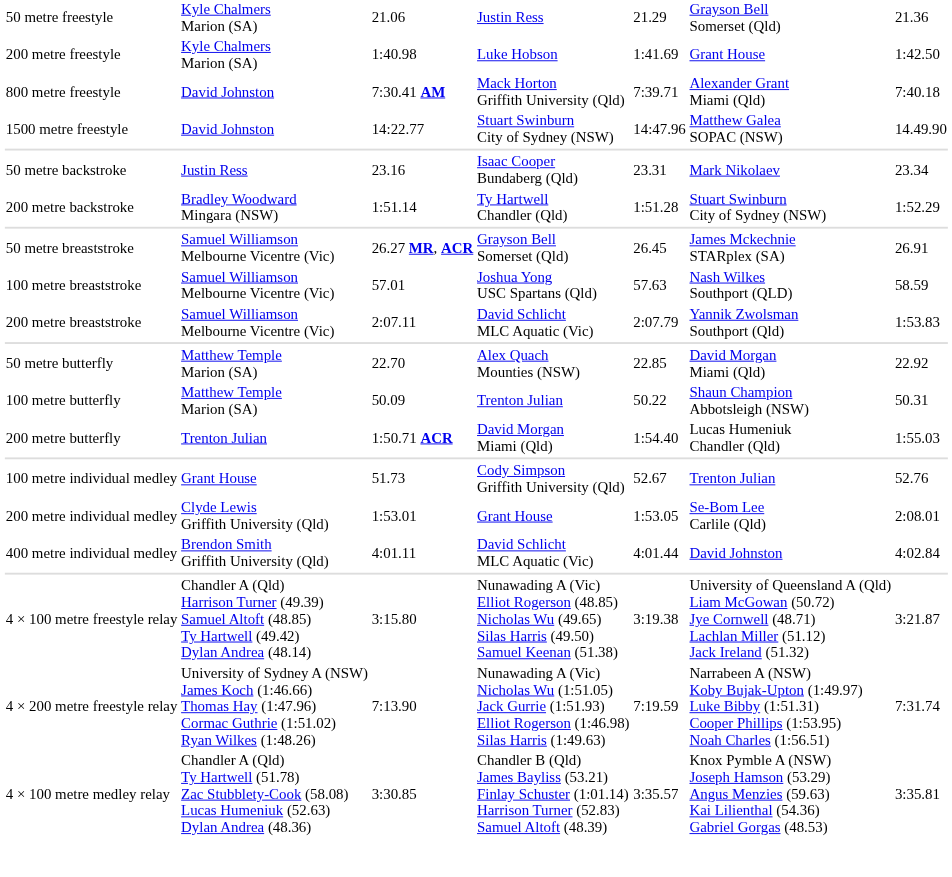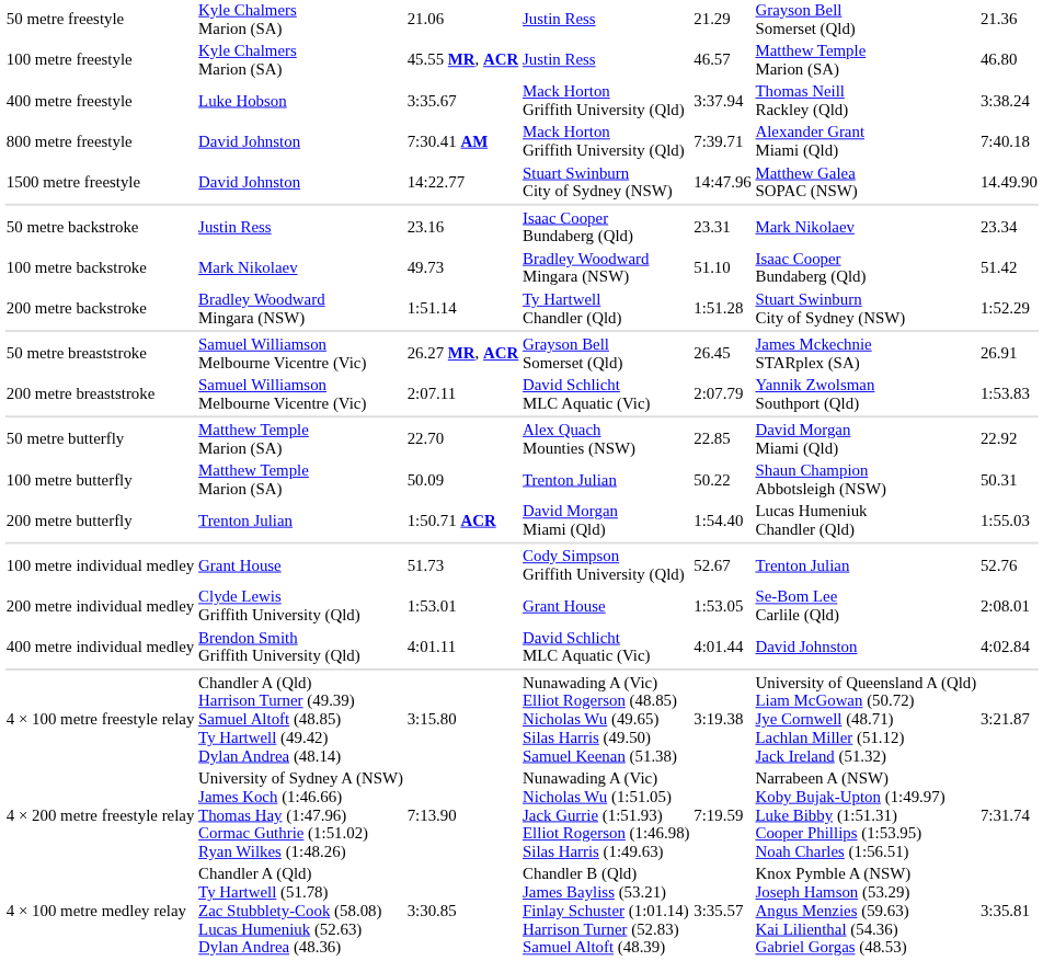 <table>
 <tr>
 <td>50 metre freestyle</td>
 <td><a href='#'>Kyle Chalmers</a> <br> Marion (SA)</td>
 <td>21.06</td>
 <td><a href='#'>Justin Ress</a> <br> </td>
 <td>21.29</td>
 <td><a href='#'>Grayson Bell</a> <br> Somerset (Qld)</td>
 <td>21.36</td>
 </tr>
 <tr>
-<td>200 metre freestyle</td>
+<td>100 metre freestyle</td>
 <td><a href='#'>Kyle Chalmers</a> <br> Marion (SA)</td>
-<td>1:40.98</td>
+<td>45.55 <strong><a href='#'>MR</a></strong>, <strong><a href='#'>ACR</a></strong></td>
+<td><a href='#'>Justin Ress</a> <br> </td>
+<td>46.57</td>
+<td><a href='#'>Matthew Temple</a> <br> Marion (SA)</td>
+<td>46.80</td>
+</tr>
+<tr>
+<td>400 metre freestyle</td>
 <td><a href='#'>Luke Hobson</a> <br> </td>
-<td>1:41.69</td>
-<td><a href='#'>Grant House</a> <br> </td>
-<td>1:42.50</td>
+<td>3:35.67</td>
+<td><a href='#'>Mack Horton</a> <br> Griffith University (Qld)</td>
+<td>3:37.94</td>
+<td><a href='#'>Thomas Neill</a> <br> Rackley (Qld)</td>
+<td>3:38.24</td>
 </tr>
 <tr>
 <td>800 metre freestyle</td>
 <td><a href='#'>David Johnston</a> <br> </td>
 <td>7:30.41 <strong><a href='#'>AM</a></strong></td>
 <td><a href='#'>Mack Horton</a> <br> Griffith University (Qld)</td>
 <td>7:39.71</td>
 <td><a href='#'>Alexander Grant</a> <br> Miami (Qld)</td>
 <td>7:40.18</td>
 </tr>
 <tr>
 <td>1500 metre freestyle</td>
 <td><a href='#'>David Johnston</a> <br> </td>
 <td>14:22.77</td>
 <td><a href='#'>Stuart Swinburn</a> <br> City of Sydney (NSW)</td>
 <td>14:47.96</td>
 <td><a href='#'>Matthew Galea</a> <br> SOPAC (NSW)</td>
 <td>14.49.90</td>
 </tr>
 <tr bgcolor=#DDDDDD>
 <td colspan=7></td>
 </tr>
 <tr>
 <td>50 metre backstroke</td>
 <td><a href='#'>Justin Ress</a> <br> </td>
 <td>23.16</td>
 <td><a href='#'>Isaac Cooper</a> <br> Bundaberg (Qld)</td>
 <td>23.31</td>
 <td><a href='#'>Mark Nikolaev</a> <br> </td>
 <td>23.34</td>
 </tr>
 <tr>
+<td>100 metre backstroke</td>
+<td><a href='#'>Mark Nikolaev</a> <br> </td>
+<td>49.73</td>
+<td><a href='#'>Bradley Woodward</a> <br> Mingara (NSW)</td>
+<td>51.10</td>
+<td><a href='#'>Isaac Cooper</a> <br> Bundaberg (Qld)</td>
+<td>51.42</td>
+</tr>
+<tr>
 <td>200 metre backstroke</td>
 <td><a href='#'>Bradley Woodward</a> <br> Mingara (NSW)</td>
 <td>1:51.14</td>
 <td><a href='#'>Ty Hartwell</a> <br> Chandler (Qld)</td>
 <td>1:51.28</td>
 <td><a href='#'>Stuart Swinburn</a> <br> City of Sydney (NSW)</td>
 <td>1:52.29</td>
 </tr>
 <tr bgcolor=#DDDDDD>
 <td colspan=7></td>
 </tr>
 <tr>
 <td>50 metre breaststroke</td>
 <td><a href='#'>Samuel Williamson</a> <br> Melbourne Vicentre (Vic)</td>
 <td>26.27 <strong><a href='#'>MR</a></strong>, <strong><a href='#'>ACR</a></strong></td>
 <td><a href='#'>Grayson Bell</a> <br> Somerset (Qld)</td>
 <td>26.45</td>
 <td><a href='#'>James Mckechnie</a> <br> STARplex (SA)</td>
 <td>26.91</td>
-</tr>
-<tr>
-<td>100 metre breaststroke</td>
-<td><a href='#'>Samuel Williamson</a> <br> Melbourne Vicentre (Vic)</td>
-<td>57.01</td>
-<td><a href='#'>Joshua Yong</a> <br> USC Spartans (Qld)</td>
-<td>57.63</td>
-<td><a href='#'>Nash Wilkes</a> <br> Southport (QLD)</td>
-<td>58.59</td>
 </tr>
 <tr>
 <td>200 metre breaststroke</td>
 <td><a href='#'>Samuel Williamson</a> <br> Melbourne Vicentre (Vic)</td>
 <td>2:07.11</td>
 <td><a href='#'>David Schlicht</a> <br> MLC Aquatic (Vic)</td>
 <td>2:07.79</td>
 <td><a href='#'>Yannik Zwolsman</a> <br> Southport (Qld)</td>
 <td>1:53.83</td>
 </tr>
 <tr bgcolor=#DDDDDD>
 <td colspan=7></td>
 </tr>
 <tr>
 <td>50 metre butterfly</td>
 <td><a href='#'>Matthew Temple</a> <br> Marion (SA)</td>
 <td>22.70</td>
 <td><a href='#'>Alex Quach</a> <br> Mounties (NSW)</td>
 <td>22.85</td>
 <td><a href='#'>David Morgan</a> <br> Miami (Qld)</td>
 <td>22.92</td>
 </tr>
 <tr>
 <td>100 metre butterfly</td>
 <td><a href='#'>Matthew Temple</a> <br> Marion (SA)</td>
 <td>50.09</td>
 <td><a href='#'>Trenton Julian</a> <br> </td>
 <td>50.22</td>
 <td><a href='#'>Shaun Champion</a> <br> Abbotsleigh (NSW)</td>
 <td>50.31</td>
 </tr>
 <tr>
 <td>200 metre butterfly</td>
 <td><a href='#'>Trenton Julian</a> <br> </td>
 <td>1:50.71 <strong><a href='#'>ACR</a></strong></td>
 <td><a href='#'>David Morgan</a> <br> Miami (Qld)</td>
 <td>1:54.40</td>
 <td>Lucas Humeniuk <br> Chandler (Qld)</td>
 <td>1:55.03</td>
 </tr>
 <tr bgcolor=#DDDDDD>
 <td colspan=7></td>
 </tr>
 <tr>
 <td>100 metre individual medley</td>
 <td><a href='#'>Grant House</a> <br> </td>
 <td>51.73</td>
 <td><a href='#'>Cody Simpson</a> <br> Griffith University (Qld)</td>
 <td>52.67</td>
 <td><a href='#'>Trenton Julian</a> <br> </td>
 <td>52.76</td>
 </tr>
 <tr>
 <td>200 metre individual medley</td>
 <td><a href='#'>Clyde Lewis</a> <br> Griffith University (Qld)</td>
 <td>1:53.01</td>
 <td><a href='#'>Grant House</a> <br> </td>
 <td>1:53.05</td>
 <td><a href='#'>Se-Bom Lee</a> <br> Carlile  (Qld)</td>
 <td>2:08.01</td>
 </tr>
 <tr>
 <td>400 metre individual medley</td>
 <td><a href='#'>Brendon Smith</a> <br> Griffith University (Qld)</td>
 <td>4:01.11</td>
 <td><a href='#'>David Schlicht</a> <br> MLC Aquatic (Vic)</td>
 <td>4:01.44</td>
 <td><a href='#'>David Johnston</a> <br> </td>
 <td>4:02.84</td>
 </tr>
 <tr bgcolor=#DDDDDD>
 <td colspan=7></td>
 </tr>
 <tr>
 <td>4 × 100 metre freestyle relay</td>
 <td>Chandler A (Qld) <br> <a href='#'>Harrison Turner</a> (49.39) <br> <a href='#'>Samuel Altoft</a> (48.85) <br> <a href='#'>Ty Hartwell</a> (49.42) <br> <a href='#'>Dylan Andrea</a> (48.14)</td>
 <td>3:15.80</td>
 <td>Nunawading A (Vic) <br> <a href='#'>Elliot Rogerson</a> (48.85) <br> <a href='#'>Nicholas Wu</a> (49.65) <br> <a href='#'>Silas Harris</a> (49.50) <br> <a href='#'>Samuel Keenan</a> (51.38)</td>
 <td>3:19.38</td>
 <td>University of Queensland A (Qld) <br> <a href='#'>Liam McGowan</a> (50.72) <br> <a href='#'>Jye Cornwell</a> (48.71) <br> <a href='#'>Lachlan Miller</a> (51.12) <br> <a href='#'>Jack Ireland</a> (51.32)</td>
 <td>3:21.87</td>
 </tr>
 <tr>
 <td>4 × 200 metre freestyle relay</td>
 <td>University of Sydney A (NSW) <br> <a href='#'>James Koch</a> (1:46.66) <br> <a href='#'>Thomas Hay</a> (1:47.96) <br> <a href='#'>Cormac Guthrie</a> (1:51.02) <br> <a href='#'>Ryan Wilkes</a> (1:48.26)</td>
 <td>7:13.90</td>
 <td>Nunawading A (Vic) <br> <a href='#'>Nicholas Wu</a> (1:51.05) <br> <a href='#'>Jack Gurrie</a> (1:51.93) <br> <a href='#'>Elliot Rogerson</a> (1:46.98) <br> <a href='#'>Silas Harris</a> (1:49.63)</td>
 <td>7:19.59</td>
 <td>Narrabeen A (NSW) <br> <a href='#'>Koby Bujak-Upton</a> (1:49.97) <br> <a href='#'>Luke Bibby</a> (1:51.31) <br> <a href='#'>Cooper Phillips</a> (1:53.95) <br> <a href='#'>Noah Charles</a> (1:56.51)</td>
 <td>7:31.74</td>
 </tr>
 <tr>
 <td>4 × 100 metre medley relay</td>
 <td>Chandler A (Qld) <br> <a href='#'>Ty Hartwell</a> (51.78) <br> <a href='#'>Zac Stubblety-Cook</a> (58.08) <br> <a href='#'>Lucas Humeniuk</a> (52.63) <br> <a href='#'>Dylan Andrea</a> (48.36)</td>
 <td>3:30.85</td>
 <td>Chandler B (Qld) <br> <a href='#'>James Bayliss</a> (53.21) <br> <a href='#'>Finlay Schuster</a> (1:01.14) <br> <a href='#'>Harrison Turner</a> (52.83) <br> <a href='#'>Samuel Altoft</a> (48.39)</td>
 <td>3:35.57</td>
 <td>Knox Pymble A (NSW) <br> <a href='#'>Joseph Hamson</a> (53.29) <br> <a href='#'>Angus Menzies</a> (59.63) <br> <a href='#'>Kai Lilienthal</a> (54.36) <br> <a href='#'>Gabriel Gorgas</a> (48.53)</td>
 <td>3:35.81</td>
 </tr>
 </table>
